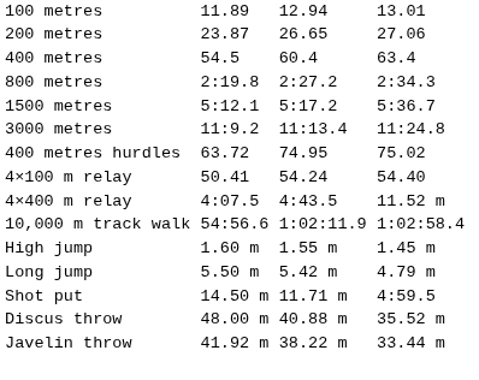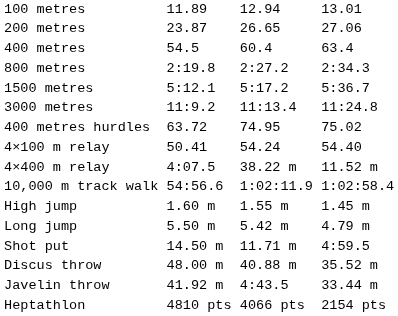 <table>
 <tr>
 <td>100 metres</td>
 <td></td>
 <td>11.89</td>
 <td></td>
 <td>12.94</td>
 <td></td>
 <td>13.01</td>
 </tr>
 <tr>
 <td>200 metres</td>
 <td></td>
 <td>23.87</td>
 <td></td>
 <td>26.65</td>
 <td></td>
 <td>27.06</td>
 </tr>
 <tr>
 <td>400 metres</td>
 <td></td>
 <td>54.5</td>
 <td></td>
 <td>60.4</td>
 <td></td>
 <td>63.4</td>
 </tr>
 <tr>
 <td>800 metres</td>
 <td></td>
 <td>2:19.8</td>
 <td></td>
 <td>2:27.2</td>
 <td></td>
 <td>2:34.3</td>
 </tr>
 <tr>
 <td>1500 metres</td>
 <td></td>
 <td>5:12.1</td>
 <td></td>
 <td>5:17.2</td>
 <td></td>
 <td>5:36.7</td>
 </tr>
 <tr>
 <td>3000 metres</td>
 <td></td>
 <td>11:9.2</td>
 <td></td>
 <td>11:13.4</td>
 <td></td>
 <td>11:24.8</td>
 </tr>
 <tr>
 <td>400 metres hurdles</td>
 <td></td>
 <td>63.72</td>
 <td></td>
 <td>74.95</td>
 <td></td>
 <td>75.02</td>
 </tr>
 <tr>
 <td>4×100 m relay</td>
 <td></td>
 <td>50.41</td>
 <td></td>
 <td>54.24</td>
 <td></td>
 <td>54.40</td>
 </tr>
 <tr>
 <td>4×400 m relay</td>
 <td></td>
 <td>4:07.5</td>
 <td></td>
-<td>4:43.5</td>
+<td>38.22 m</td>
 <td></td>
 <td>11.52 m</td>
 </tr>
 <tr>
 <td>10,000 m track walk</td>
 <td></td>
 <td>54:56.6</td>
 <td></td>
 <td>1:02:11.9</td>
 <td></td>
 <td>1:02:58.4</td>
 </tr>
 <tr>
 <td>High jump</td>
 <td></td>
 <td>1.60 m</td>
 <td></td>
 <td>1.55 m</td>
 <td></td>
 <td>1.45 m</td>
 </tr>
 <tr>
 <td>Long jump</td>
 <td></td>
 <td>5.50 m</td>
 <td></td>
 <td>5.42 m</td>
 <td></td>
 <td>4.79 m</td>
 </tr>
 <tr>
 <td>Shot put</td>
 <td></td>
 <td>14.50 m</td>
 <td></td>
 <td>11.71 m</td>
 <td></td>
 <td>4:59.5</td>
 </tr>
 <tr>
 <td>Discus throw</td>
 <td></td>
 <td>48.00 m</td>
 <td></td>
 <td>40.88 m</td>
 <td></td>
 <td>35.52 m</td>
 </tr>
 <tr>
 <td>Javelin throw</td>
 <td></td>
 <td>41.92 m</td>
 <td></td>
-<td>38.22 m</td>
+<td>4:43.5</td>
 <td></td>
 <td>33.44 m</td>
 </tr>
+<tr>
+<td>Heptathlon</td>
+<td></td>
+<td>4810 pts</td>
+<td></td>
+<td>4066 pts</td>
+<td></td>
+<td>2154 pts</td>
+</tr>
 </table>
